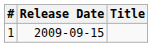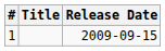 <table class="wikitable">
 <tr>
 <th>#</th>
+<th>Title</th>
 <th>Release Date</th>
-<th>Title</th>
 </tr>
 <tr>
 <td align="center">1</td>
+<td></td>
 <td align="right">2009-09-15</td>
-<td></td>
 </tr>
 </table>
